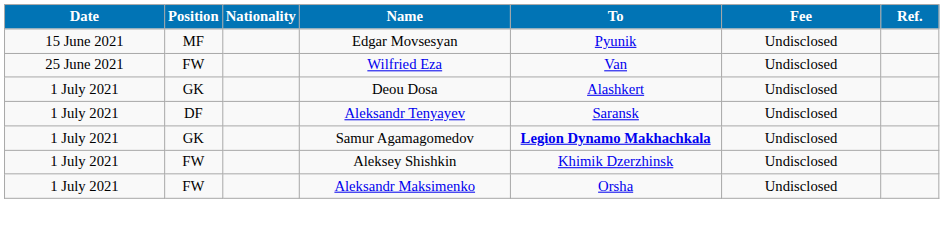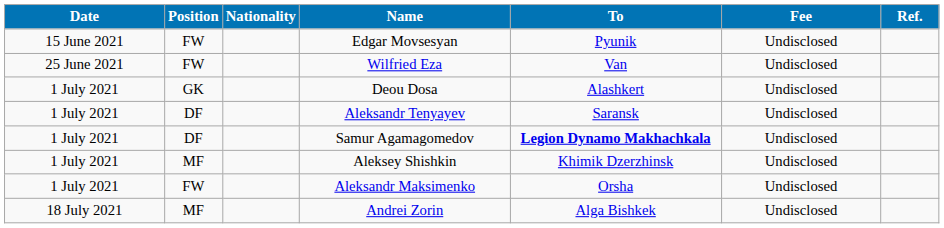 <table class="wikitable"  style="text-align:center; font-size:90%; ">
 <tr>
 <th style="background:#0174B5; color:#FFFFFF; width:150px;">Date</th>
 <th style="background:#0174B5; color:#FFFFFF; width:50px;">Position</th>
 <th style="background:#0174B5; color:#FFFFFF; width:50px;">Nationality</th>
 <th style="background:#0174B5; color:#FFFFFF; width:200px;">Name</th>
 <th style="background:#0174B5; color:#FFFFFF; width:200px;">To</th>
 <th style="background:#0174B5; color:#FFFFFF; width:150px;">Fee</th>
 <th style="background:#0174B5; color:#FFFFFF; width:50px;">Ref.</th>
 </tr>
 <tr>
 <td>15 June 2021</td>
-<td>MF</td>
+<td>FW</td>
 <td></td>
 <td>Edgar Movsesyan</td>
 <td><a href='#'>Pyunik</a></td>
 <td>Undisclosed</td>
 <td></td>
 </tr>
 <tr>
 <td>25 June 2021</td>
 <td>FW</td>
 <td></td>
 <td><a href='#'>Wilfried Eza</a></td>
 <td><a href='#'>Van</a></td>
 <td>Undisclosed</td>
 <td></td>
 </tr>
 <tr>
 <td>1 July 2021</td>
 <td>GK</td>
 <td></td>
 <td>Deou Dosa</td>
 <td><a href='#'>Alashkert</a></td>
 <td>Undisclosed</td>
 <td></td>
 </tr>
 <tr>
 <td>1 July 2021</td>
 <td>DF</td>
 <td></td>
 <td><a href='#'>Aleksandr Tenyayev</a></td>
 <td><a href='#'>Saransk</a></td>
 <td>Undisclosed</td>
 <td></td>
 </tr>
 <tr>
 <td>1 July 2021</td>
-<td>GK</td>
+<td>DF</td>
 <td></td>
 <td>Samur Agamagomedov</td>
 <td><strong><a href='#'>Legion Dynamo Makhachkala</a></strong></td>
 <td>Undisclosed</td>
 <td></td>
 </tr>
 <tr>
 <td>1 July 2021</td>
-<td>FW</td>
+<td>MF</td>
 <td></td>
 <td>Aleksey Shishkin</td>
 <td><a href='#'>Khimik Dzerzhinsk</a></td>
 <td>Undisclosed</td>
 <td></td>
 </tr>
 <tr>
 <td>1 July 2021</td>
 <td>FW</td>
 <td></td>
 <td><a href='#'>Aleksandr Maksimenko</a></td>
 <td><a href='#'>Orsha</a></td>
 <td>Undisclosed</td>
 <td></td>
 </tr>
+<tr>
+<td>18 July 2021</td>
+<td>MF</td>
+<td></td>
+<td><a href='#'>Andrei Zorin</a></td>
+<td><a href='#'>Alga Bishkek</a></td>
+<td>Undisclosed</td>
+<td></td>
+</tr>
 </table>
